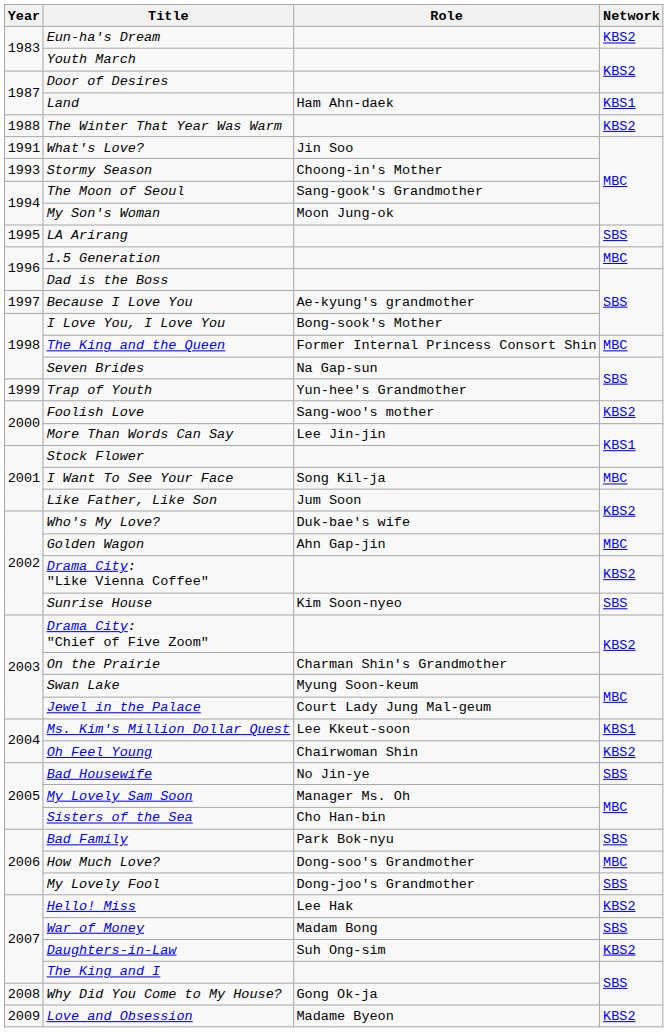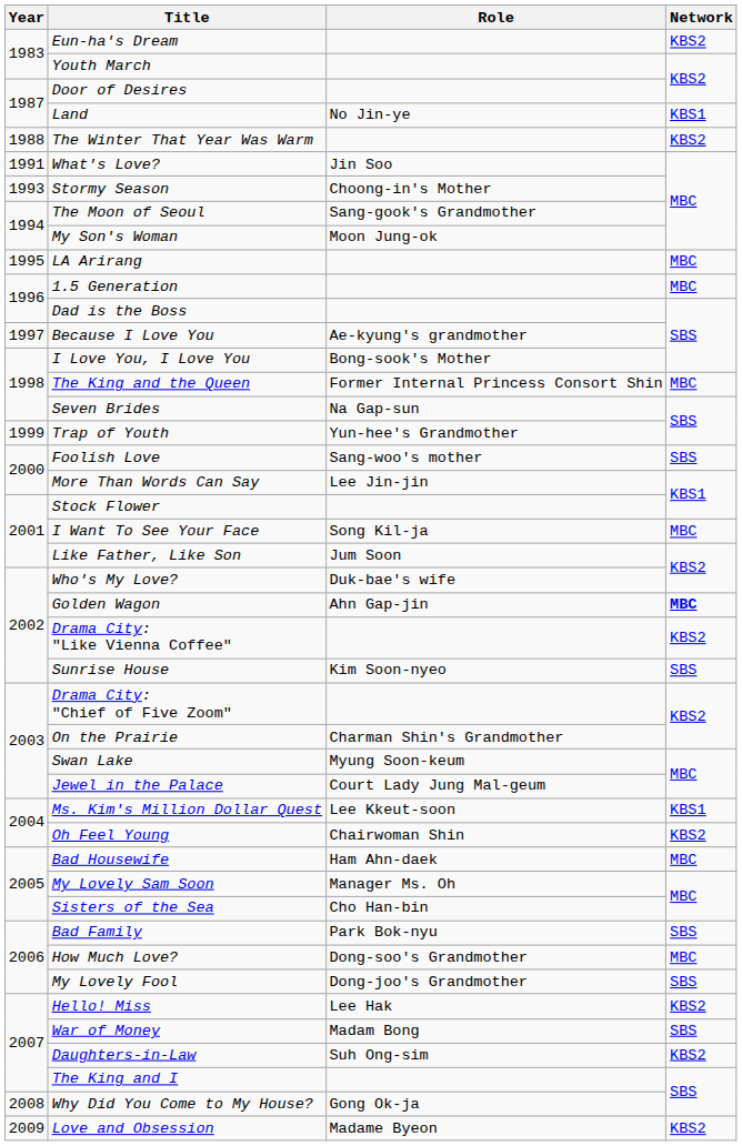 <table class="wikitable">
 <tr>
 <th>Year</th>
 <th>Title</th>
 <th>Role</th>
 <th>Network</th>
 </tr>
 <tr>
 <td rowspan=2>1983</td>
 <td><em>Eun-ha's Dream</em></td>
 <td></td>
 <td><a href='#'>KBS2</a></td>
 </tr>
 <tr>
 <td><em>Youth March</em></td>
 <td></td>
 <td rowspan=2><a href='#'>KBS2</a></td>
 </tr>
 <tr>
 <td rowspan=2>1987</td>
 <td><em>Door of Desires</em></td>
 <td></td>
 </tr>
 <tr>
 <td><em>Land</em></td>
-<td>Ham Ahn-daek</td>
+<td>No Jin-ye</td>
 <td><a href='#'>KBS1</a></td>
 </tr>
 <tr>
 <td>1988</td>
 <td><em>The Winter That Year Was Warm</em></td>
 <td></td>
 <td><a href='#'>KBS2</a></td>
 </tr>
 <tr>
 <td>1991</td>
 <td><em>What's Love?</em></td>
 <td>Jin Soo</td>
 <td rowspan=4><a href='#'>MBC</a></td>
 </tr>
 <tr>
 <td>1993</td>
 <td><em>Stormy Season</em></td>
 <td>Choong-in's Mother</td>
 </tr>
 <tr>
 <td rowspan=2>1994</td>
 <td><em>The Moon of Seoul</em></td>
 <td>Sang-gook's Grandmother</td>
 </tr>
 <tr>
 <td><em>My Son's Woman</em></td>
 <td>Moon Jung-ok</td>
 </tr>
 <tr>
 <td>1995</td>
 <td><em>LA Arirang</em></td>
 <td></td>
-<td><a href='#'>SBS</a></td>
+<td><a href='#'>MBC</a></td>
 </tr>
 <tr>
 <td rowspan=2>1996</td>
 <td><em>1.5 Generation</em></td>
 <td></td>
 <td><a href='#'>MBC</a></td>
 </tr>
 <tr>
 <td><em>Dad is the Boss</em></td>
 <td></td>
 <td rowspan=3><a href='#'>SBS</a></td>
 </tr>
 <tr>
 <td>1997</td>
 <td><em>Because I Love You</em></td>
 <td>Ae-kyung's grandmother</td>
 </tr>
 <tr>
 <td rowspan=3>1998</td>
 <td><em>I Love You, I Love You</em></td>
 <td>Bong-sook's Mother</td>
 </tr>
 <tr>
 <td><em><a href='#'>The King and the Queen</a></em></td>
 <td>Former Internal Princess Consort Shin</td>
 <td><a href='#'>MBC</a></td>
 </tr>
 <tr>
 <td><em>Seven Brides</em></td>
 <td>Na Gap-sun</td>
 <td rowspan=2><a href='#'>SBS</a></td>
 </tr>
 <tr>
 <td>1999</td>
 <td><em>Trap of Youth</em></td>
 <td>Yun-hee's Grandmother</td>
 </tr>
 <tr>
 <td rowspan=2>2000</td>
 <td><em>Foolish Love</em></td>
 <td>Sang-woo's mother</td>
-<td><a href='#'>KBS2</a></td>
+<td><a href='#'>SBS</a></td>
 </tr>
 <tr>
 <td><em>More Than Words Can Say</em></td>
 <td>Lee Jin-jin</td>
 <td rowspan=2><a href='#'>KBS1</a></td>
 </tr>
 <tr>
 <td rowspan=3>2001</td>
 <td><em>Stock Flower</em></td>
 <td></td>
 </tr>
 <tr>
 <td><em>I Want To See Your Face</em></td>
 <td>Song Kil-ja</td>
 <td><a href='#'>MBC</a></td>
 </tr>
 <tr>
 <td><em>Like Father, Like Son</em></td>
 <td>Jum Soon</td>
 <td rowspan=2><a href='#'>KBS2</a></td>
 </tr>
 <tr>
 <td rowspan=4>2002</td>
 <td><em>Who's My Love?</em></td>
 <td>Duk-bae's wife</td>
 </tr>
 <tr>
 <td><em>Golden Wagon</em></td>
 <td>Ahn Gap-jin</td>
-<td><a href='#'>MBC</a></td>
+<td><strong><a href='#'>MBC</a></strong></td>
 </tr>
 <tr>
 <td><em><a href='#'>Drama City</a>:</em><br>"Like Vienna Coffee"</td>
 <td></td>
 <td><a href='#'>KBS2</a></td>
 </tr>
 <tr>
 <td><em>Sunrise House</em></td>
 <td>Kim Soon-nyeo</td>
 <td><a href='#'>SBS</a></td>
 </tr>
 <tr>
 <td rowspan=4>2003</td>
 <td><em><a href='#'>Drama City</a>:</em><br>"Chief of Five Zoom"</td>
 <td></td>
 <td rowspan=2><a href='#'>KBS2</a></td>
 </tr>
 <tr>
 <td><em>On the Prairie</em></td>
 <td>Charman Shin's Grandmother</td>
 </tr>
 <tr>
 <td><em>Swan Lake</em></td>
 <td>Myung Soon-keum</td>
 <td rowspan=2><a href='#'>MBC</a></td>
 </tr>
 <tr>
 <td><em><a href='#'>Jewel in the Palace</a></em></td>
 <td>Court Lady Jung Mal-geum</td>
 </tr>
 <tr>
 <td rowspan=2>2004</td>
 <td><em><a href='#'>Ms. Kim's Million Dollar Quest</a></em></td>
 <td>Lee Kkeut-soon</td>
 <td><a href='#'>KBS1</a></td>
 </tr>
 <tr>
 <td><em><a href='#'>Oh Feel Young</a></em></td>
 <td>Chairwoman Shin</td>
 <td><a href='#'>KBS2</a></td>
 </tr>
 <tr>
 <td rowspan=3>2005</td>
 <td><em><a href='#'>Bad Housewife</a></em></td>
-<td>No Jin-ye</td>
-<td><a href='#'>SBS</a></td>
+<td>Ham Ahn-daek</td>
+<td><a href='#'>MBC</a></td>
 </tr>
 <tr>
 <td><em><a href='#'>My Lovely Sam Soon</a></em></td>
 <td>Manager Ms. Oh</td>
 <td rowspan=2><a href='#'>MBC</a></td>
 </tr>
 <tr>
 <td><em><a href='#'>Sisters of the Sea</a></em></td>
 <td>Cho Han-bin</td>
 </tr>
 <tr>
 <td rowspan=3>2006</td>
 <td><em><a href='#'>Bad Family</a></em></td>
 <td>Park Bok-nyu</td>
 <td><a href='#'>SBS</a></td>
 </tr>
 <tr>
 <td><em>How Much Love?</em></td>
 <td>Dong-soo's Grandmother</td>
 <td><a href='#'>MBC</a></td>
 </tr>
 <tr>
 <td><em>My Lovely Fool</em></td>
 <td>Dong-joo's Grandmother</td>
 <td><a href='#'>SBS</a></td>
 </tr>
 <tr>
 <td rowspan=4>2007</td>
 <td><em><a href='#'>Hello! Miss</a></em></td>
 <td>Lee Hak</td>
 <td><a href='#'>KBS2</a></td>
 </tr>
 <tr>
 <td><em><a href='#'>War of Money</a></em></td>
 <td>Madam Bong</td>
 <td><a href='#'>SBS</a></td>
 </tr>
 <tr>
 <td><em><a href='#'>Daughters-in-Law</a></em></td>
 <td>Suh Ong-sim</td>
 <td><a href='#'>KBS2</a></td>
 </tr>
 <tr>
 <td><em><a href='#'>The King and I</a></em></td>
 <td></td>
 <td rowspan=2><a href='#'>SBS</a></td>
 </tr>
 <tr>
 <td>2008</td>
 <td><em>Why Did You Come to My House?</em></td>
 <td>Gong Ok-ja</td>
 </tr>
 <tr>
 <td>2009</td>
 <td><em><a href='#'>Love and Obsession</a></em></td>
 <td>Madame Byeon</td>
 <td><a href='#'>KBS2</a></td>
 </tr>
 </table>
